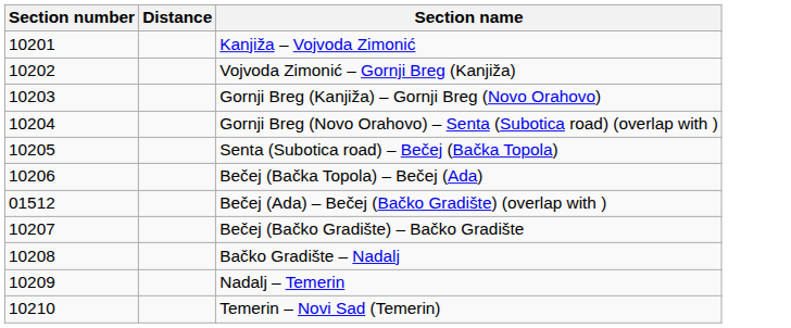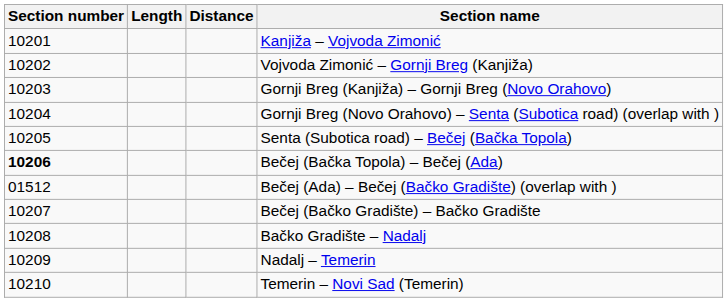 <table class="wikitable">
 <tr>
 <th>Section number</th>
+<th>Length</th>
 <th>Distance</th>
 <th>Section name</th>
 </tr>
 <tr>
 <td>10201</td>
 <td></td>
+<td></td>
 <td><a href='#'>Kanjiža</a> – <a href='#'>Vojvoda Zimonić</a></td>
 </tr>
 <tr>
 <td>10202</td>
+<td></td>
 <td></td>
 <td>Vojvoda Zimonić – <a href='#'>Gornji Breg</a> (Kanjiža)</td>
 </tr>
 <tr>
 <td>10203</td>
 <td></td>
+<td></td>
 <td>Gornji Breg (Kanjiža) – Gornji Breg (<a href='#'>Novo Orahovo</a>)</td>
 </tr>
 <tr>
 <td>10204</td>
+<td></td>
 <td></td>
 <td>Gornji Breg (Novo Orahovo) – <a href='#'>Senta</a> (<a href='#'>Subotica</a> road) (overlap with )</td>
 </tr>
 <tr>
 <td>10205</td>
 <td></td>
+<td></td>
 <td>Senta (Subotica road) – <a href='#'>Bečej</a> (<a href='#'>Bačka Topola</a>)</td>
 </tr>
 <tr>
-<td>10206</td>
+<td><strong>10206</strong></td>
+<td></td>
 <td></td>
 <td>Bečej (Bačka Topola) – Bečej (<a href='#'>Ada</a>)</td>
 </tr>
 <tr>
 <td>01512</td>
 <td></td>
+<td></td>
 <td>Bečej (Ada) – Bečej (<a href='#'>Bačko Gradište</a>) (overlap with )</td>
 </tr>
 <tr>
 <td>10207</td>
+<td></td>
 <td></td>
 <td>Bečej (Bačko Gradište) – Bačko Gradište</td>
 </tr>
 <tr>
 <td>10208</td>
 <td></td>
+<td></td>
 <td>Bačko Gradište – <a href='#'>Nadalj</a></td>
 </tr>
 <tr>
 <td>10209</td>
+<td></td>
 <td></td>
 <td>Nadalj – <a href='#'>Temerin</a></td>
 </tr>
 <tr>
 <td>10210</td>
 <td></td>
+<td></td>
 <td>Temerin – <a href='#'>Novi Sad</a> (Temerin)</td>
 </tr>
 </table>
